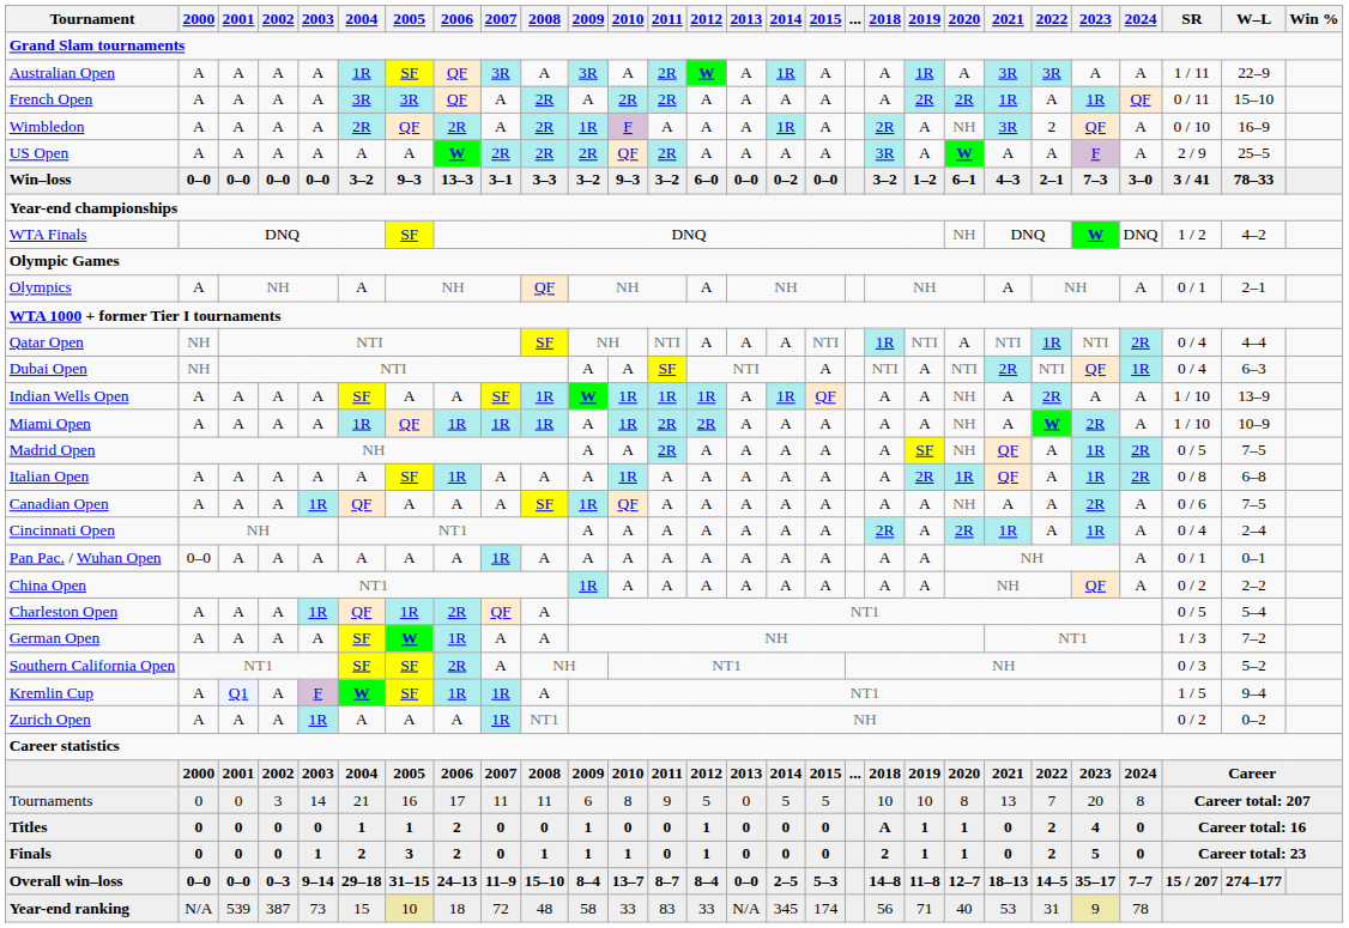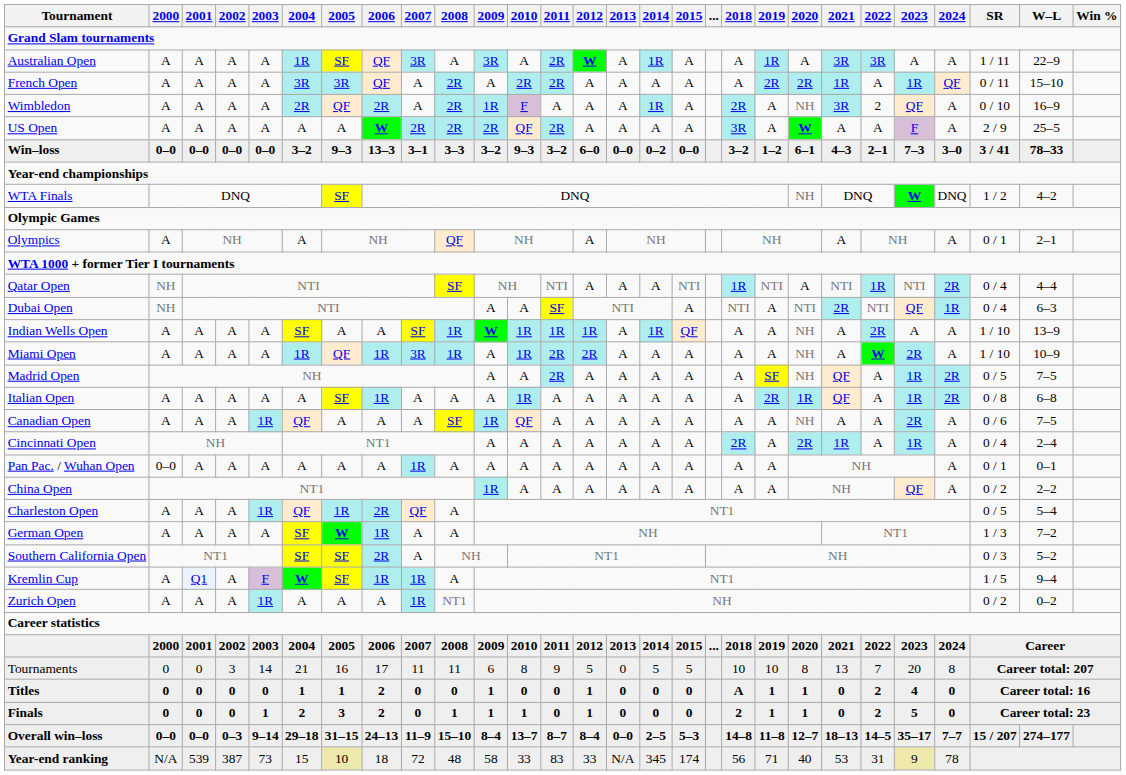 <table class="wikitable nowrap" style=text-align:center;font-size:83%>
 <tr>
 <th>Tournament</th>
 <th><a href='#'>2000</a></th>
 <th><a href='#'>2001</a></th>
 <th><a href='#'>2002</a></th>
 <th><a href='#'>2003</a></th>
 <th><a href='#'>2004</a></th>
 <th><a href='#'>2005</a></th>
 <th><a href='#'>2006</a></th>
 <th><a href='#'>2007</a></th>
 <th><a href='#'>2008</a></th>
 <th><a href='#'>2009</a></th>
 <th><a href='#'>2010</a></th>
 <th><a href='#'>2011</a></th>
 <th><a href='#'>2012</a></th>
 <th><a href='#'>2013</a></th>
 <th><a href='#'>2014</a></th>
 <th><a href='#'>2015</a></th>
 <th>...</th>
 <th><a href='#'>2018</a></th>
 <th><a href='#'>2019</a></th>
 <th><a href='#'>2020</a></th>
 <th><a href='#'>2021</a></th>
 <th><a href='#'>2022</a></th>
 <th><a href='#'>2023</a></th>
 <th><a href='#'>2024</a></th>
 <th>SR</th>
 <th>W–L</th>
 <th>Win %</th>
 </tr>
 <tr>
 <td colspan="28" align="left"><strong><a href='#'>Grand Slam tournaments</a></strong></td>
 </tr>
 <tr>
 <td align=left><a href='#'>Australian Open</a></td>
 <td>A</td>
 <td>A</td>
 <td>A</td>
 <td>A</td>
 <td bgcolor=afeeee><a href='#'>1R</a></td>
 <td bgcolor=yellow><a href='#'>SF</a></td>
 <td bgcolor=ffebcd><a href='#'>QF</a></td>
 <td bgcolor=afeeee><a href='#'>3R</a></td>
 <td>A</td>
 <td bgcolor=afeeee><a href='#'>3R</a></td>
 <td>A</td>
 <td bgcolor=afeeee><a href='#'>2R</a></td>
 <td bgcolor=lime><strong><a href='#'>W</a></strong></td>
 <td>A</td>
 <td bgcolor=afeeee><a href='#'>1R</a></td>
 <td>A</td>
 <td></td>
 <td>A</td>
 <td bgcolor=afeeee><a href='#'>1R</a></td>
 <td>A</td>
 <td bgcolor=afeeee><a href='#'>3R</a></td>
 <td bgcolor=afeeee><a href='#'>3R</a></td>
 <td>A</td>
 <td>A</td>
 <td>1 / 11</td>
 <td>22–9</td>
 <td></td>
 </tr>
 <tr>
 <td align=left><a href='#'>French Open</a></td>
 <td>A</td>
 <td>A</td>
 <td>A</td>
 <td>A</td>
 <td bgcolor=afeeee><a href='#'>3R</a></td>
 <td bgcolor=afeeee><a href='#'>3R</a></td>
 <td bgcolor=ffebcd><a href='#'>QF</a></td>
 <td>A</td>
 <td bgcolor=afeeee><a href='#'>2R</a></td>
 <td>A</td>
 <td bgcolor=afeeee><a href='#'>2R</a></td>
 <td bgcolor=afeeee><a href='#'>2R</a></td>
 <td>A</td>
 <td>A</td>
 <td>A</td>
 <td>A</td>
 <td></td>
 <td>A</td>
 <td bgcolor=afeeee><a href='#'>2R</a></td>
 <td bgcolor=afeeee><a href='#'>2R</a></td>
 <td bgcolor=afeeee><a href='#'>1R</a></td>
 <td>A</td>
 <td bgcolor=afeeee><a href='#'>1R</a></td>
 <td bgcolor=ffebcd><a href='#'>QF</a></td>
 <td>0 / 11</td>
 <td>15–10</td>
 <td></td>
 </tr>
 <tr>
 <td align=left><a href='#'>Wimbledon</a></td>
 <td>A</td>
 <td>A</td>
 <td>A</td>
 <td>A</td>
 <td bgcolor=afeeee><a href='#'>2R</a></td>
 <td bgcolor=ffebcd><a href='#'>QF</a></td>
 <td bgcolor=afeeee><a href='#'>2R</a></td>
 <td>A</td>
 <td bgcolor=afeeee><a href='#'>2R</a></td>
 <td bgcolor=afeeee><a href='#'>1R</a></td>
 <td bgcolor=thistle><a href='#'>F</a></td>
 <td>A</td>
 <td>A</td>
 <td>A</td>
 <td bgcolor=afeeee><a href='#'>1R</a></td>
 <td>A</td>
 <td></td>
 <td bgcolor=afeeee><a href='#'>2R</a></td>
 <td>A</td>
 <td style=color:#767676>NH</td>
 <td bgcolor=afeeee><a href='#'>3R</a></td>
 <td>2</td>
 <td bgcolor=ffebcd><a href='#'>QF</a></td>
 <td>A</td>
 <td>0 / 10</td>
 <td>16–9</td>
 <td></td>
 </tr>
 <tr>
 <td align=left><a href='#'>US Open</a></td>
 <td>A</td>
 <td>A</td>
 <td>A</td>
 <td>A</td>
 <td>A</td>
 <td>A</td>
 <td bgcolor=lime><strong><a href='#'>W</a></strong></td>
 <td bgcolor=#afeeee><a href='#'>2R</a></td>
 <td bgcolor=#afeeee><a href='#'>2R</a></td>
 <td bgcolor=#afeeee><a href='#'>2R</a></td>
 <td bgcolor=#ffebcd><a href='#'>QF</a></td>
 <td bgcolor=#afeeee><a href='#'>2R</a></td>
 <td>A</td>
 <td>A</td>
 <td>A</td>
 <td>A</td>
 <td></td>
 <td bgcolor=#afeeee><a href='#'>3R</a></td>
 <td>A</td>
 <td bgcolor=lime><strong><a href='#'>W</a></strong></td>
 <td>A</td>
 <td>A</td>
 <td bgcolor=thistle><a href='#'>F</a></td>
 <td>A</td>
 <td>2 / 9</td>
 <td>25–5</td>
 <td></td>
 </tr>
 <tr style=font-weight:bold;background:#efefef>
 <td style=text-align:left>Win–loss</td>
 <td>0–0</td>
 <td>0–0</td>
 <td>0–0</td>
 <td>0–0</td>
 <td>3–2</td>
 <td>9–3</td>
 <td>13–3</td>
 <td>3–1</td>
 <td>3–3</td>
 <td>3–2</td>
 <td>9–3</td>
 <td>3–2</td>
 <td>6–0</td>
 <td>0–0</td>
 <td>0–2</td>
 <td>0–0</td>
 <td></td>
 <td>3–2</td>
 <td>1–2</td>
 <td>6–1</td>
 <td>4–3</td>
 <td>2–1</td>
 <td>7–3</td>
 <td>3–0</td>
 <td>3 / 41</td>
 <td>78–33</td>
 <td></td>
 </tr>
 <tr>
 <td colspan="28" align="left"><strong>Year-end championships</strong></td>
 </tr>
 <tr>
 <td align=left><a href='#'>WTA Finals</a></td>
 <td colspan=5>DNQ</td>
 <td bgcolor=yellow><a href='#'>SF</a></td>
 <td colspan=13>DNQ</td>
 <td style=color:#767676>NH</td>
 <td colspan=2>DNQ</td>
 <td bgcolor=lime><a href='#'><strong>W</strong></a></td>
 <td>DNQ</td>
 <td>1 / 2</td>
 <td>4–2</td>
 <td></td>
 </tr>
 <tr>
 <td colspan="28" align="left"><strong>Olympic Games</strong></td>
 </tr>
 <tr>
 <td align=left><a href='#'>Olympics</a></td>
 <td>A</td>
 <td colspan=3 style=color:#767676>NH</td>
 <td>A</td>
 <td colspan=3 style=color:#767676>NH</td>
 <td bgcolor=ffebcd><a href='#'>QF</a></td>
 <td colspan=3 style=color:#767676>NH</td>
 <td>A</td>
 <td colspan=3 style=color:#767676>NH</td>
 <td></td>
 <td colspan=3 style=color:#767676>NH</td>
 <td>A</td>
 <td colspan=2 style=color:#767676>NH</td>
 <td>A</td>
 <td>0 / 1</td>
 <td>2–1</td>
 <td></td>
 </tr>
 <tr>
 <td colspan="28" align="left"><strong><a href='#'>WTA 1000</a> + former Tier I tournaments</strong></td>
 </tr>
 <tr>
 <td align=left><a href='#'>Qatar Open</a></td>
 <td style=color:#767676>NH</td>
 <td colspan=7 style=color:#767676>NTI</td>
 <td bgcolor=yellow><a href='#'>SF</a></td>
 <td colspan=2 style=color:#767676>NH</td>
 <td style=color:#767676>NTI</td>
 <td>A</td>
 <td>A</td>
 <td>A</td>
 <td style=color:#767676>NTI</td>
 <td></td>
 <td bgcolor=afeeee><a href='#'>1R</a></td>
 <td style=color:#767676>NTI</td>
 <td>A</td>
 <td style=color:#767676>NTI</td>
 <td bgcolor=afeeee><a href='#'>1R</a></td>
 <td style=color:#767676>NTI</td>
 <td bgcolor=afeeee><a href='#'>2R</a></td>
 <td>0 / 4</td>
 <td>4–4</td>
 <td></td>
 </tr>
 <tr>
 <td align=left><a href='#'>Dubai Open</a></td>
 <td style=color:#767676>NH</td>
 <td colspan=8 style=color:#767676>NTI</td>
 <td>A</td>
 <td>A</td>
 <td bgcolor=yellow><a href='#'>SF</a></td>
 <td colspan=3 style=color:#767676>NTI</td>
 <td>A</td>
 <td></td>
 <td style=color:#767676>NTI</td>
 <td>A</td>
 <td style=color:#767676>NTI</td>
 <td bgcolor=afeeee><a href='#'>2R</a></td>
 <td style=color:#767676>NTI</td>
 <td bgcolor=ffebcd><a href='#'>QF</a></td>
 <td bgcolor=afeeee><a href='#'>1R</a></td>
 <td>0 / 4</td>
 <td>6–3</td>
 <td></td>
 </tr>
 <tr>
 <td align=left><a href='#'>Indian Wells Open</a></td>
 <td>A</td>
 <td>A</td>
 <td>A</td>
 <td>A</td>
 <td bgcolor=yellow><a href='#'>SF</a></td>
 <td>A</td>
 <td>A</td>
 <td bgcolor=yellow><a href='#'>SF</a></td>
 <td bgcolor=afeeee><a href='#'>1R</a></td>
 <td bgcolor=lime><strong><a href='#'>W</a></strong></td>
 <td bgcolor=afeeee><a href='#'>1R</a></td>
 <td bgcolor=afeeee><a href='#'>1R</a></td>
 <td bgcolor=afeeee><a href='#'>1R</a></td>
 <td>A</td>
 <td bgcolor=afeeee><a href='#'>1R</a></td>
 <td bgcolor=ffebcd><a href='#'>QF</a></td>
 <td></td>
 <td>A</td>
 <td>A</td>
 <td style=color:#767676>NH</td>
 <td>A</td>
 <td bgcolor=afeeee><a href='#'>2R</a></td>
 <td>A</td>
 <td>A</td>
 <td>1 / 10</td>
 <td>13–9</td>
 <td></td>
 </tr>
 <tr>
 <td align=left><a href='#'>Miami Open</a></td>
 <td>A</td>
 <td>A</td>
 <td>A</td>
 <td>A</td>
 <td bgcolor=afeeee><a href='#'>1R</a></td>
 <td bgcolor=ffebcd><a href='#'>QF</a></td>
 <td bgcolor=afeeee><a href='#'>1R</a></td>
-<td bgcolor=afeeee><a href='#'>1R</a></td>
+<td bgcolor=afeeee><a href='#'>3R</a></td>
 <td bgcolor=afeeee><a href='#'>1R</a></td>
 <td>A</td>
 <td bgcolor=afeeee><a href='#'>1R</a></td>
 <td bgcolor=afeeee><a href='#'>2R</a></td>
 <td bgcolor=afeeee><a href='#'>2R</a></td>
 <td>A</td>
 <td>A</td>
 <td>A</td>
 <td></td>
 <td>A</td>
 <td>A</td>
 <td style=color:#767676>NH</td>
 <td>A</td>
 <td bgcolor=lime><a href='#'><strong>W</strong></a></td>
 <td bgcolor=afeeee><a href='#'>2R</a></td>
 <td>A</td>
 <td>1 / 10</td>
 <td>10–9</td>
 <td></td>
 </tr>
 <tr>
 <td align=left><a href='#'>Madrid Open</a></td>
 <td colspan=9 style=color:#767676>NH</td>
 <td>A</td>
 <td>A</td>
 <td bgcolor=afeeee><a href='#'>2R</a></td>
 <td>A</td>
 <td>A</td>
 <td>A</td>
 <td>A</td>
 <td></td>
 <td>A</td>
 <td bgcolor=yellow><a href='#'>SF</a></td>
 <td style=color:#767676>NH</td>
 <td bgcolor=ffebcd><a href='#'>QF</a></td>
 <td>A</td>
 <td bgcolor=afeeee><a href='#'>1R</a></td>
 <td bgcolor=afeeee><a href='#'>2R</a></td>
 <td>0 / 5</td>
 <td>7–5</td>
 <td></td>
 </tr>
 <tr>
 <td align=left><a href='#'>Italian Open</a></td>
 <td>A</td>
 <td>A</td>
 <td>A</td>
 <td>A</td>
 <td>A</td>
 <td bgcolor=yellow><a href='#'>SF</a></td>
 <td bgcolor=afeeee><a href='#'>1R</a></td>
 <td>A</td>
 <td>A</td>
 <td>A</td>
 <td bgcolor=afeeee><a href='#'>1R</a></td>
 <td>A</td>
 <td>A</td>
 <td>A</td>
 <td>A</td>
 <td>A</td>
 <td></td>
 <td>A</td>
 <td bgcolor=afeeee><a href='#'>2R</a></td>
 <td bgcolor=afeeee><a href='#'>1R</a></td>
 <td bgcolor=ffebcd><a href='#'>QF</a></td>
 <td>A</td>
 <td bgcolor=afeeee><a href='#'>1R</a></td>
 <td bgcolor=afeeee><a href='#'>2R</a></td>
 <td>0 / 8</td>
 <td>6–8</td>
 <td></td>
 </tr>
 <tr>
 <td align=left><a href='#'>Canadian Open</a></td>
 <td>A</td>
 <td>A</td>
 <td>A</td>
 <td bgcolor=afeeee><a href='#'>1R</a></td>
 <td bgcolor=ffebcd><a href='#'>QF</a></td>
 <td>A</td>
 <td>A</td>
 <td>A</td>
 <td bgcolor=yellow><a href='#'>SF</a></td>
 <td bgcolor=afeeee><a href='#'>1R</a></td>
 <td bgcolor=ffebcd><a href='#'>QF</a></td>
 <td>A</td>
 <td>A</td>
 <td>A</td>
 <td>A</td>
 <td>A</td>
 <td></td>
 <td>A</td>
 <td>A</td>
 <td style=color:#767676>NH</td>
 <td>A</td>
 <td>A</td>
 <td bgcolor=afeeee><a href='#'>2R</a></td>
 <td>A</td>
 <td>0 / 6</td>
 <td>7–5</td>
 <td></td>
 </tr>
 <tr>
 <td align=left><a href='#'>Cincinnati Open</a></td>
 <td colspan=4 style=color:#767676>NH</td>
 <td colspan=5 style=color:#767676>NT1</td>
 <td>A</td>
 <td>A</td>
 <td>A</td>
 <td>A</td>
 <td>A</td>
 <td>A</td>
 <td>A</td>
 <td></td>
 <td bgcolor=afeeee><a href='#'>2R</a></td>
 <td>A</td>
 <td bgcolor=afeeee><a href='#'>2R</a></td>
 <td bgcolor=afeeee><a href='#'>1R</a></td>
 <td>A</td>
 <td bgcolor=afeeee><a href='#'>1R</a></td>
 <td>A</td>
 <td>0 / 4</td>
 <td>2–4</td>
 <td></td>
 </tr>
 <tr>
 <td align=left><a href='#'>Pan Pac.</a> / <a href='#'>Wuhan Open</a></td>
 <td>0–0</td>
 <td>A</td>
 <td>A</td>
 <td>A</td>
 <td>A</td>
 <td>A</td>
 <td>A</td>
 <td bgcolor=afeeee><a href='#'>1R</a></td>
 <td>A</td>
 <td>A</td>
 <td>A</td>
 <td>A</td>
 <td>A</td>
 <td>A</td>
 <td>A</td>
 <td>A</td>
 <td></td>
 <td>A</td>
 <td>A</td>
 <td colspan=4 style=color:#767676>NH</td>
 <td>A</td>
 <td>0 / 1</td>
 <td>0–1</td>
 <td></td>
 </tr>
 <tr>
 <td align=left><a href='#'>China Open</a></td>
 <td colspan="9" style="color:#767676">NT1</td>
 <td bgcolor=afeeee><a href='#'>1R</a></td>
 <td>A</td>
 <td>A</td>
 <td>A</td>
 <td>A</td>
 <td>A</td>
 <td>A</td>
 <td></td>
 <td>A</td>
 <td>A</td>
 <td colspan=3 style=color:#767676>NH</td>
 <td bgcolor=ffebcd><a href='#'>QF</a></td>
 <td>A</td>
 <td>0 / 2</td>
 <td>2–2</td>
 <td></td>
 </tr>
 <tr>
 <td align="left"><a href='#'>Charleston Open</a></td>
 <td>A</td>
 <td>A</td>
 <td>A</td>
 <td bgcolor="afeeee"><a href='#'>1R</a></td>
 <td bgcolor="ffebcd"><a href='#'>QF</a></td>
 <td bgcolor="afeeee"><a href='#'>1R</a></td>
 <td bgcolor="afeeee"><a href='#'>2R</a></td>
 <td bgcolor="ffebcd"><a href='#'>QF</a></td>
 <td>A</td>
 <td colspan="15" style="color:#767676">NT1</td>
 <td>0 / 5</td>
 <td>5–4</td>
 <td></td>
 </tr>
 <tr>
 <td align="left"><a href='#'>German Open</a></td>
 <td>A</td>
 <td>A</td>
 <td>A</td>
 <td>A</td>
 <td bgcolor="yellow"><a href='#'>SF</a></td>
 <td bgcolor="lime"><strong><a href='#'>W</a></strong></td>
 <td bgcolor="afeeee"><a href='#'>1R</a></td>
 <td>A</td>
 <td>A</td>
 <td colspan="11" style="color:#767676">NH</td>
 <td colspan="4" style="color:#767676">NT1</td>
 <td>1 / 3</td>
 <td>7–2</td>
 <td></td>
 </tr>
 <tr>
 <td align="left"><a href='#'>Southern California Open</a></td>
 <td colspan="4" style="color:#767676">NT1</td>
 <td bgcolor="yellow"><a href='#'>SF</a></td>
 <td bgcolor="yellow"><a href='#'>SF</a></td>
 <td bgcolor="afeeee"><a href='#'>2R</a></td>
 <td>A</td>
 <td colspan="2" style="color:#767676">NH</td>
 <td colspan="6" style="color:#767676">NT1</td>
 <td colspan="8" style="color:#767676">NH</td>
 <td>0 / 3</td>
 <td>5–2</td>
 <td></td>
 </tr>
 <tr>
 <td align="left"><a href='#'>Kremlin Cup</a></td>
 <td>A</td>
 <td bgcolor="ecf2ff"><a href='#'>Q1</a></td>
 <td>A</td>
 <td bgcolor="thistle"><a href='#'>F</a></td>
 <td bgcolor="lime"><strong><a href='#'>W</a></strong></td>
 <td bgcolor="yellow"><a href='#'>SF</a></td>
 <td bgcolor="afeeee"><a href='#'>1R</a></td>
 <td bgcolor="afeeee"><a href='#'>1R</a></td>
 <td>A</td>
 <td colspan="15" style="color:#767676">NT1</td>
 <td>1 / 5</td>
 <td>9–4</td>
 <td></td>
 </tr>
 <tr>
 <td align="left"><a href='#'>Zurich Open</a></td>
 <td>A</td>
 <td>A</td>
 <td>A</td>
 <td bgcolor="afeeee"><a href='#'>1R</a></td>
 <td>A</td>
 <td>A</td>
 <td>A</td>
 <td bgcolor="afeeee"><a href='#'>1R</a></td>
 <td style="color:#767676">NT1</td>
 <td colspan="15" style="color:#767676">NH</td>
 <td>0 / 2</td>
 <td>0–2</td>
 <td></td>
 </tr>
 <tr>
 <td colspan="28" align="left"><strong>Career statistics</strong></td>
 </tr>
 <tr style="background:#efefef;font-weight:bold">
 <td></td>
 <td>2000</td>
 <td>2001</td>
 <td>2002</td>
 <td>2003</td>
 <td>2004</td>
 <td>2005</td>
 <td>2006</td>
 <td>2007</td>
 <td>2008</td>
 <td>2009</td>
 <td>2010</td>
 <td>2011</td>
 <td>2012</td>
 <td>2013</td>
 <td>2014</td>
 <td>2015</td>
 <td>...</td>
 <td>2018</td>
 <td>2019</td>
 <td>2020</td>
 <td>2021</td>
 <td>2022</td>
 <td>2023</td>
 <td>2024</td>
 <td colspan="3">Career</td>
 </tr>
 <tr bgcolor="efefef">
 <td style="text-align:left">Tournaments</td>
 <td>0</td>
 <td>0</td>
 <td>3</td>
 <td>14</td>
 <td>21</td>
 <td>16</td>
 <td>17</td>
 <td>11</td>
 <td>11</td>
 <td>6</td>
 <td>8</td>
 <td>9</td>
 <td>5</td>
 <td>0</td>
 <td>5</td>
 <td>5</td>
 <td></td>
 <td>10</td>
 <td>10</td>
 <td>8</td>
 <td>13</td>
 <td>7</td>
 <td>20</td>
 <td>8</td>
 <td colspan="3"><strong>Career total: 207</strong></td>
 </tr>
 <tr style="font-weight:bold;background:#efefef">
 <td style="text-align:left">Titles</td>
 <td>0</td>
 <td>0</td>
 <td>0</td>
 <td>0</td>
 <td>1</td>
 <td>1</td>
 <td>2</td>
 <td>0</td>
 <td>0</td>
 <td>1</td>
 <td>0</td>
 <td>0</td>
 <td>1</td>
 <td>0</td>
 <td>0</td>
 <td>0</td>
 <td></td>
 <td>A</td>
 <td>1</td>
 <td>1</td>
 <td>0</td>
 <td>2</td>
 <td>4</td>
 <td>0</td>
 <td colspan="3">Career total: 16</td>
 </tr>
 <tr style="font-weight:bold;background:#efefef">
 <td style="text-align:left">Finals</td>
 <td>0</td>
 <td>0</td>
 <td>0</td>
 <td>1</td>
 <td>2</td>
 <td>3</td>
 <td>2</td>
 <td>0</td>
 <td>1</td>
 <td>1</td>
 <td>1</td>
 <td>0</td>
 <td>1</td>
 <td>0</td>
 <td>0</td>
 <td>0</td>
 <td></td>
 <td>2</td>
 <td>1</td>
 <td>1</td>
 <td>0</td>
 <td>2</td>
 <td>5</td>
 <td>0</td>
 <td colspan="3">Career total: 23</td>
 </tr>
 <tr style="font-weight:bold;background:#efefef">
 <td style="text-align:left">Overall win–loss</td>
 <td>0–0</td>
 <td>0–0</td>
 <td>0–3</td>
 <td>9–14</td>
 <td>29–18</td>
 <td>31–15</td>
 <td>24–13</td>
 <td>11–9</td>
 <td>15–10</td>
 <td>8–4</td>
 <td>13–7</td>
 <td>8–7</td>
 <td>8–4</td>
 <td>0–0</td>
 <td>2–5</td>
 <td>5–3</td>
 <td></td>
 <td>14–8</td>
 <td>11–8</td>
 <td>12–7</td>
 <td>18–13</td>
 <td>14–5</td>
 <td>35–17</td>
 <td>7–7</td>
 <td>15 / 207</td>
 <td>274–177</td>
 <td></td>
 </tr>
 <tr bgcolor="efefef">
 <td align="left"><strong>Year-end ranking</strong></td>
 <td>N/A</td>
 <td>539</td>
 <td>387</td>
 <td>73</td>
 <td>15</td>
 <td bgcolor=eee8aa>10</td>
 <td>18</td>
 <td>72</td>
 <td>48</td>
 <td>58</td>
 <td>33</td>
 <td>83</td>
 <td>33</td>
 <td>N/A</td>
 <td>345</td>
 <td>174</td>
 <td></td>
 <td>56</td>
 <td>71</td>
 <td>40</td>
 <td>53</td>
 <td>31</td>
 <td bgcolor=eee8aa>9</td>
 <td>78</td>
 <td colspan="3"></td>
 </tr>
 </table>
